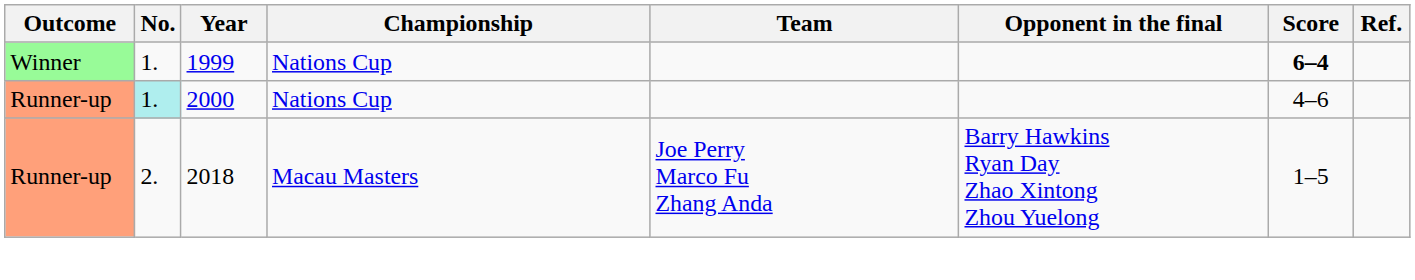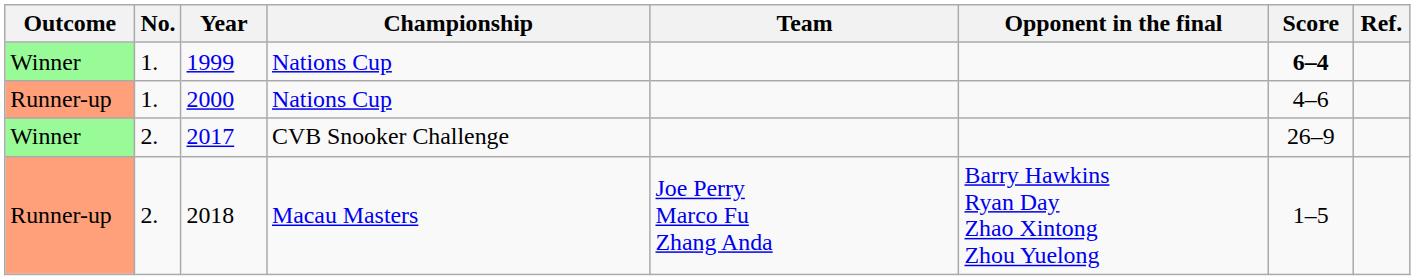 <table class="wikitable sortable">
 <tr>
 <th style="width:80px;">Outcome</th>
 <th style="width:20px;">No.</th>
 <th style="width:50px;">Year</th>
 <th style="width:250px;">Championship</th>
 <th style="width:200px;">Team</th>
 <th style="width:200px;">Opponent in the final</th>
 <th style="width:50px;">Score</th>
 <th style="width:30px;" class=unsortable>Ref.</th>
 </tr>
 <tr>
 <td style="background:#98FB98">Winner</td>
 <td>1.</td>
 <td><a href='#'>1999</a></td>
 <td><a href='#'>Nations Cup</a></td>
 <td></td>
 <td></td>
 <td align="center"><strong>6–4</strong></td>
 <td align="center"></td>
 </tr>
 <tr>
 <td style="background:#ffa07a;">Runner-up</td>
-<td style="background: paleturquoise;">1.</td>
+<td>1.</td>
 <td><a href='#'>2000</a></td>
 <td><a href='#'>Nations Cup</a></td>
 <td></td>
 <td></td>
 <td align="center">4–6</td>
 <td align="center"></td>
+</tr>
+<tr>
+<td style="background:#98FB98">Winner</td>
+<td>2.</td>
+<td><a href='#'>2017</a></td>
+<td>CVB Snooker Challenge</td>
+<td></td>
+<td></td>
+<td style="text-align:center;">26–9</td>
+<td></td>
 </tr>
 <tr>
 <td style="background:#ffa07a;">Runner-up</td>
 <td>2.</td>
 <td>2018</td>
 <td><a href='#'>Macau Masters</a></td>
 <td> <a href='#'>Joe Perry</a><br> <a href='#'>Marco Fu</a><br> <a href='#'>Zhang Anda</a></td>
 <td> <a href='#'>Barry Hawkins</a><br> <a href='#'>Ryan Day</a><br> <a href='#'>Zhao Xintong</a><br> <a href='#'>Zhou Yuelong</a></td>
 <td align="center">1–5</td>
 <td></td>
 </tr>
 </table>
